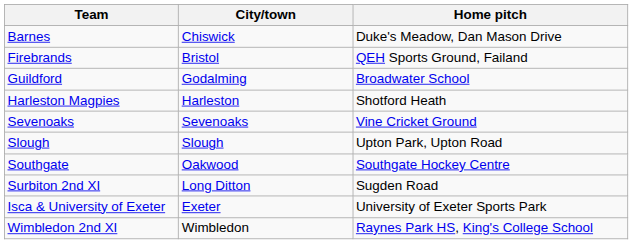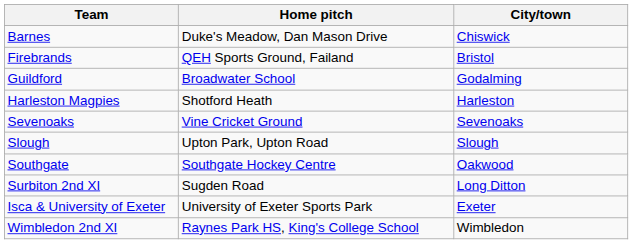 <table class="wikitable sortable">
 <tr>
 <th width=200>Team</th>
+<th width=320>Home pitch</th>
 <th width=200>City/town</th>
-<th width=320>Home pitch</th>
 </tr>
 <tr>
 <td><a href='#'>Barnes</a></td>
+<td>Duke's Meadow, Dan Mason Drive</td>
 <td><a href='#'>Chiswick</a></td>
-<td>Duke's Meadow, Dan Mason Drive</td>
 </tr>
 <tr>
 <td><a href='#'>Firebrands</a></td>
+<td><a href='#'>QEH</a> Sports Ground, Failand</td>
 <td><a href='#'>Bristol</a></td>
-<td><a href='#'>QEH</a> Sports Ground, Failand</td>
 </tr>
 <tr>
 <td><a href='#'>Guildford</a></td>
+<td><a href='#'>Broadwater School</a></td>
 <td><a href='#'>Godalming</a></td>
-<td><a href='#'>Broadwater School</a></td>
 </tr>
 <tr>
 <td><a href='#'>Harleston Magpies</a></td>
+<td>Shotford Heath</td>
 <td><a href='#'>Harleston</a></td>
-<td>Shotford Heath</td>
 </tr>
 <tr>
 <td><a href='#'>Sevenoaks</a></td>
+<td><a href='#'>Vine Cricket Ground</a></td>
 <td><a href='#'>Sevenoaks</a></td>
-<td><a href='#'>Vine Cricket Ground</a></td>
 </tr>
 <tr>
 <td><a href='#'>Slough</a></td>
+<td>Upton Park, Upton Road</td>
 <td><a href='#'>Slough</a></td>
-<td>Upton Park, Upton Road</td>
 </tr>
 <tr>
 <td><a href='#'>Southgate</a></td>
+<td><a href='#'>Southgate Hockey Centre</a></td>
 <td><a href='#'>Oakwood</a></td>
-<td><a href='#'>Southgate Hockey Centre</a></td>
 </tr>
 <tr>
 <td><a href='#'>Surbiton 2nd XI</a></td>
+<td>Sugden Road</td>
 <td><a href='#'>Long Ditton</a></td>
-<td>Sugden Road</td>
 </tr>
 <tr>
 <td><a href='#'>Isca & University of Exeter</a></td>
+<td>University of Exeter Sports Park</td>
 <td><a href='#'>Exeter</a></td>
-<td>University of Exeter Sports Park</td>
 </tr>
 <tr>
 <td><a href='#'>Wimbledon 2nd XI</a></td>
+<td><a href='#'>Raynes Park HS</a>, <a href='#'>King's College School</a></td>
 <td>Wimbledon</td>
-<td><a href='#'>Raynes Park HS</a>, <a href='#'>King's College School</a></td>
 </tr>
 </table>
